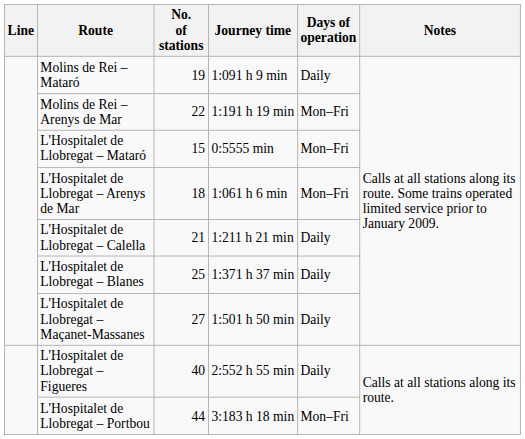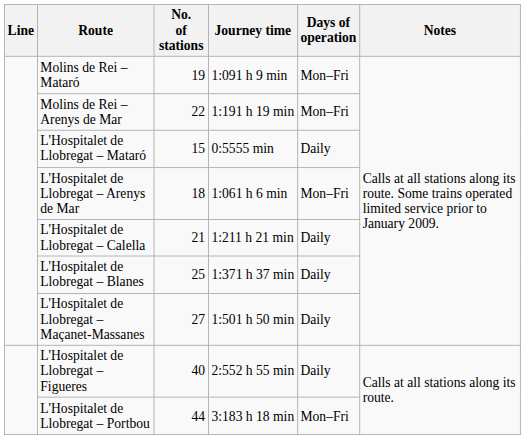 <table class="wikitable sortable">
 <tr>
 <th>Line</th>
 <th>Route</th>
 <th>No.<br> of stations</th>
 <th>Journey time</th>
 <th>Days of<br> operation</th>
 <th class=unsortable>Notes</th>
 </tr>
 <tr>
 <td rowspan=7 align=center></td>
 <td>Molins de Rei – Mataró</td>
 <td align=right>19</td>
 <td><span>1:09</span>1 h 9 min</td>
-<td>Daily</td>
+<td>Mon–Fri</td>
 <td rowspan=7>Calls at all stations along its route. Some trains operated limited service prior to January 2009.</td>
 </tr>
 <tr>
 <td>Molins de Rei – Arenys de Mar</td>
 <td align=right>22</td>
 <td><span>1:19</span>1 h 19 min</td>
 <td>Mon–Fri</td>
 </tr>
 <tr>
 <td>L'Hospitalet de Llobregat – Mataró</td>
 <td align=right>15</td>
 <td><span>0:55</span>55 min</td>
-<td>Mon–Fri</td>
+<td>Daily</td>
 </tr>
 <tr>
 <td>L'Hospitalet de Llobregat – Arenys de Mar</td>
 <td align=right>18</td>
 <td><span>1:06</span>1 h 6 min</td>
 <td>Mon–Fri</td>
 </tr>
 <tr>
 <td>L'Hospitalet de Llobregat – Calella</td>
 <td align=right>21</td>
 <td><span>1:21</span>1 h 21 min</td>
 <td>Daily</td>
 </tr>
 <tr>
 <td>L'Hospitalet de Llobregat – Blanes</td>
 <td align=right>25</td>
 <td><span>1:37</span>1 h 37 min</td>
 <td>Daily</td>
 </tr>
 <tr>
 <td>L'Hospitalet de Llobregat – Maçanet-Massanes</td>
 <td align=right>27</td>
 <td><span>1:50</span>1 h 50 min</td>
 <td>Daily</td>
 </tr>
 <tr>
 <td rowspan=2 align=center></td>
 <td>L'Hospitalet de Llobregat – Figueres</td>
 <td align=right>40</td>
 <td><span>2:55</span>2 h 55 min</td>
 <td>Daily</td>
 <td rowspan=2>Calls at all stations along its route.</td>
 </tr>
 <tr>
 <td>L'Hospitalet de Llobregat – Portbou</td>
 <td align=right>44</td>
 <td><span>3:18</span>3 h 18 min</td>
 <td>Mon–Fri</td>
 </tr>
 </table>
